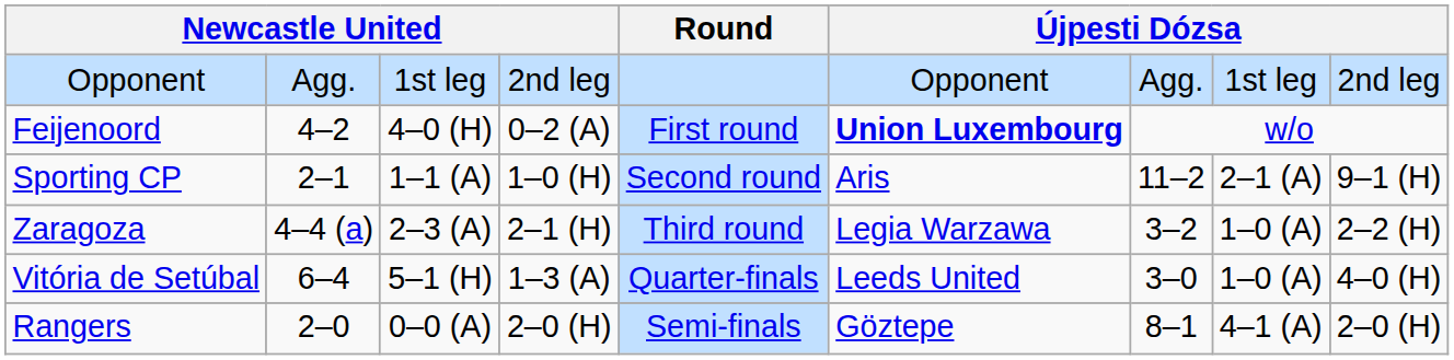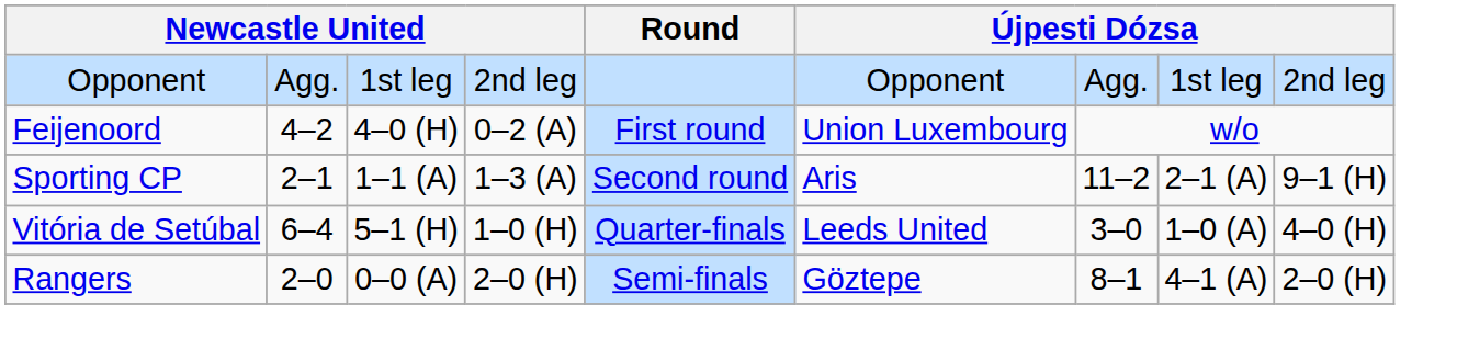 <table class="wikitable" style="text-align:center">
 <tr>
 <th colspan=4><a href='#'>Newcastle United</a></th>
 <th>Round</th>
 <th colspan=4><a href='#'>Újpesti Dózsa</a></th>
 </tr>
 <tr style="background:#c1e0ff">
 <td>Opponent</td>
 <td>Agg.</td>
 <td>1st leg</td>
 <td>2nd leg</td>
 <td></td>
 <td>Opponent</td>
 <td>Agg.</td>
 <td>1st leg</td>
 <td>2nd leg</td>
 </tr>
 <tr>
 <td align=left> <a href='#'>Feijenoord</a></td>
 <td>4–2</td>
 <td>4–0 (H)</td>
 <td>0–2 (A)</td>
 <td style="background:#c1e0ff;"><a href='#'>First round</a></td>
-<td align=left><strong> <a href='#'>Union Luxembourg</a></strong></td>
+<td align=left> <a href='#'>Union Luxembourg</a></td>
 <td colspan=3><a href='#'>w/o</a></td>
 </tr>
 <tr>
 <td align=left> <a href='#'>Sporting CP</a></td>
 <td>2–1</td>
 <td>1–1 (A)</td>
-<td>1–0 (H)</td>
+<td>1–3 (A)</td>
 <td style="background:#c1e0ff;"><a href='#'>Second round</a></td>
 <td align=left> <a href='#'>Aris</a></td>
 <td>11–2</td>
 <td>2–1 (A)</td>
 <td>9–1 (H)</td>
 </tr>
 <tr>
-<td align=left> <a href='#'>Zaragoza</a></td>
-<td>4–4 (<a href='#'>a</a>)</td>
-<td>2–3 (A)</td>
-<td>2–1 (H)</td>
-<td style="background:#c1e0ff;"><a href='#'>Third round</a></td>
-<td align=left> <a href='#'>Legia Warzawa</a></td>
-<td>3–2</td>
-<td>1–0 (A)</td>
-<td>2–2 (H)</td>
-</tr>
-<tr>
 <td align=left> <a href='#'>Vitória de Setúbal</a></td>
 <td>6–4</td>
 <td>5–1 (H)</td>
-<td>1–3 (A)</td>
+<td>1–0 (H)</td>
 <td style="background:#c1e0ff;"><a href='#'>Quarter-finals</a></td>
 <td align=left> <a href='#'>Leeds United</a></td>
 <td>3–0</td>
 <td>1–0 (A)</td>
 <td>4–0 (H)</td>
 </tr>
 <tr>
 <td align=left> <a href='#'>Rangers</a></td>
 <td>2–0</td>
 <td>0–0 (A)</td>
 <td>2–0 (H)</td>
 <td style="background:#c1e0ff;"><a href='#'>Semi-finals</a></td>
 <td align=left> <a href='#'>Göztepe</a></td>
 <td>8–1</td>
 <td>4–1 (A)</td>
 <td>2–0 (H)</td>
 </tr>
 </table>
